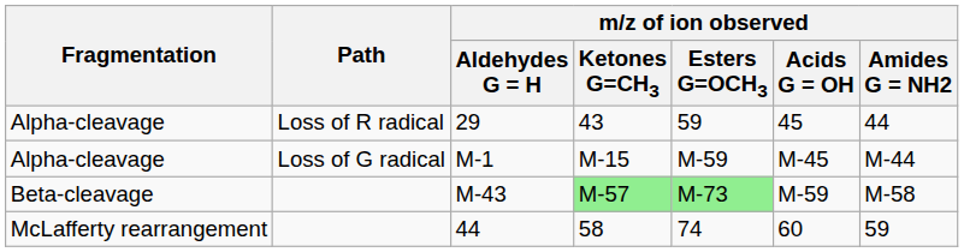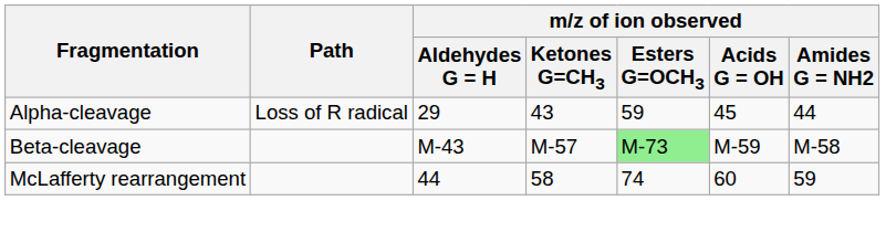 <table class="wikitable">
 <tr>
 <th rowspan="2">Fragmentation</th>
 <th rowspan="2">Path</th>
 <th colspan="5">m/z of ion observed</th>
 </tr>
 <tr>
 <th>Aldehydes<br>G = H</th>
 <th>Ketones<br>G=CH<sub>3</sub></th>
 <th>Esters<br>G=OCH<sub>3</sub></th>
 <th>Acids<br>G = OH</th>
 <th>Amides<br>G = NH2</th>
 </tr>
 <tr>
 <td>Alpha-cleavage</td>
 <td>Loss of R radical</td>
 <td>29</td>
 <td>43</td>
 <td>59</td>
 <td>45</td>
 <td>44</td>
 </tr>
 <tr>
-<td>Alpha-cleavage</td>
-<td>Loss of G radical</td>
-<td>M-1</td>
-<td>M-15</td>
-<td>M-59</td>
-<td>M-45</td>
-<td>M-44</td>
-</tr>
-<tr>
 <td>Beta-cleavage</td>
 <td></td>
 <td>M-43</td>
-<td style="background: lightgreen;">M-57</td>
+<td>M-57</td>
 <td style="background: lightgreen;">M-73</td>
 <td>M-59</td>
 <td>M-58</td>
 </tr>
 <tr>
 <td>McLafferty rearrangement</td>
 <td></td>
 <td>44</td>
 <td>58</td>
 <td>74</td>
 <td>60</td>
 <td>59</td>
 </tr>
 </table>
